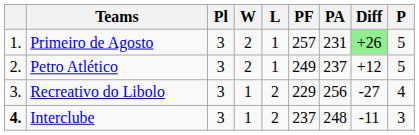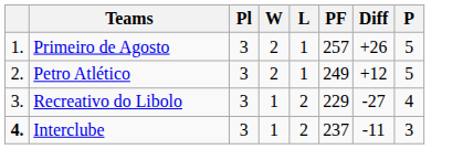 <table class="wikitable" style="text-align:center">
 <tr>
 <th width=15></th>
 <th width=175>Teams</th>
 <th width=20>Pl</th>
 <th width=20>W</th>
 <th width=20>L</th>
 <th width=20>PF</th>
-<th width=20>PA</th>
 <th width=30>Diff</th>
 <th width=20>P</th>
 </tr>
 <tr>
 <td>1.</td>
 <td align=left><a href='#'>Primeiro de Agosto</a></td>
 <td>3</td>
 <td>2</td>
 <td>1</td>
 <td>257</td>
-<td>231</td>
-<td style="background: lightgreen;">+26</td>
+<td>+26</td>
 <td>5</td>
 </tr>
 <tr>
 <td>2.</td>
 <td align=left><a href='#'>Petro Atlético</a></td>
 <td>3</td>
 <td>2</td>
 <td>1</td>
 <td>249</td>
-<td>237</td>
 <td>+12</td>
 <td>5</td>
 </tr>
 <tr>
 <td>3.</td>
 <td align=left><a href='#'>Recreativo do Libolo</a></td>
 <td>3</td>
 <td>1</td>
 <td>2</td>
 <td>229</td>
-<td>256</td>
 <td>-27</td>
 <td>4</td>
 </tr>
 <tr>
 <td><strong>4.</strong></td>
 <td align=left><a href='#'>Interclube</a></td>
 <td>3</td>
 <td>1</td>
 <td>2</td>
 <td>237</td>
-<td>248</td>
 <td>-11</td>
 <td>3</td>
 </tr>
 </table>
